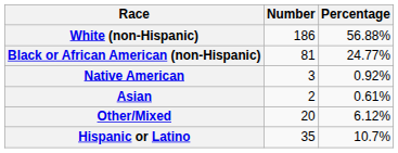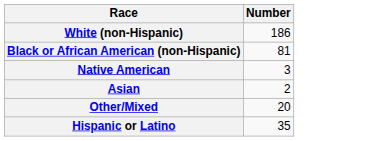 <table class="wikitable" style="text-align:right">
 <tr>
 <th scope="col">Race</th>
 <th scope="col">Number</th>
-<th scope="col">Percentage</th>
 </tr>
 <tr>
 <th scope="row"><a href='#'>White</a> (non-Hispanic)</th>
 <td>186</td>
-<td>56.88%</td>
 </tr>
 <tr>
 <th scope="row"><a href='#'>Black or African American</a> (non-Hispanic)</th>
 <td>81</td>
-<td>24.77%</td>
 </tr>
 <tr>
 <th scope="row"><a href='#'>Native American</a></th>
 <td>3</td>
-<td>0.92%</td>
 </tr>
 <tr>
 <th scope="row"><a href='#'>Asian</a></th>
 <td>2</td>
-<td>0.61%</td>
 </tr>
 <tr>
 <th scope="row"><a href='#'>Other/Mixed</a></th>
 <td>20</td>
-<td>6.12%</td>
 </tr>
 <tr>
 <th scope="row"><a href='#'>Hispanic</a> or <a href='#'>Latino</a></th>
 <td>35</td>
-<td>10.7%</td>
 </tr>
 </table>
